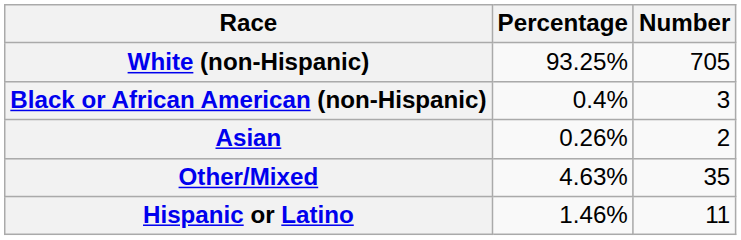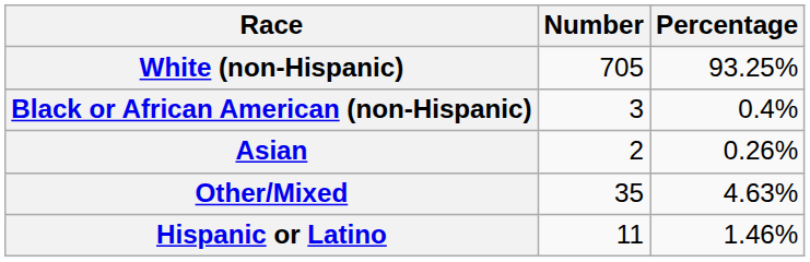 <table class="wikitable" style="text-align:right">
 <tr>
 <th scope="col">Race</th>
+<th scope="col">Number</th>
 <th scope="col">Percentage</th>
-<th scope="col">Number</th>
 </tr>
 <tr>
 <th scope="row"><a href='#'>White</a> (non-Hispanic)</th>
+<td>705</td>
 <td>93.25%</td>
-<td>705</td>
 </tr>
 <tr>
 <th scope="row"><a href='#'>Black or African American</a> (non-Hispanic)</th>
+<td>3</td>
 <td>0.4%</td>
-<td>3</td>
 </tr>
 <tr>
 <th scope="row"><a href='#'>Asian</a></th>
+<td>2</td>
 <td>0.26%</td>
-<td>2</td>
 </tr>
 <tr>
 <th scope="row"><a href='#'>Other/Mixed</a></th>
+<td>35</td>
 <td>4.63%</td>
-<td>35</td>
 </tr>
 <tr>
 <th scope="row"><a href='#'>Hispanic</a> or <a href='#'>Latino</a></th>
+<td>11</td>
 <td>1.46%</td>
-<td>11</td>
 </tr>
 </table>
